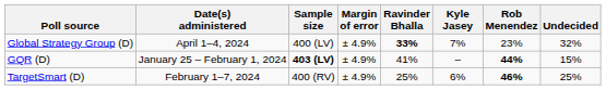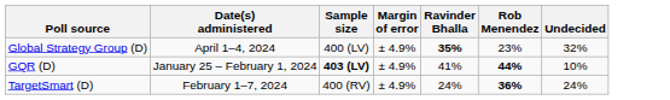 <table class="wikitable" style="font-size:90%;text-align:center;">
 <tr valign=bottom>
 <th>Poll source</th>
 <th>Date(s)<br>administered</th>
 <th>Sample<br>size</th>
 <th>Margin<br>of error</th>
 <th style="width:60px;">Ravinder<br>Bhalla</th>
-<th style="width:60px;">Kyle<br>Jasey</th>
 <th style="width:60px;">Rob<br>Menendez</th>
 <th>Undecided</th>
 </tr>
 <tr>
 <td style="text-align:left;"><a href='#'>Global Strategy Group</a> (D)</td>
 <td>April 1–4, 2024</td>
 <td>400 (LV)</td>
 <td>± 4.9%</td>
-<td><strong>33%</strong></td>
-<td>7%</td>
+<td><strong>35%</strong></td>
 <td>23%</td>
 <td>32%</td>
 </tr>
 <tr>
 <td style="text-align:left;"><a href='#'>GQR</a> (D)</td>
 <td>January 25 – February 1, 2024</td>
 <td><strong>403 (LV)</strong></td>
 <td>± 4.9%</td>
 <td>41%</td>
-<td>–</td>
 <td><strong>44%</strong></td>
-<td>15%</td>
+<td>10%</td>
 </tr>
 <tr>
 <td style="text-align:left;"><a href='#'>TargetSmart</a> (D)</td>
 <td>February 1–7, 2024</td>
 <td>400 (RV)</td>
 <td>± 4.9%</td>
-<td>25%</td>
-<td>6%</td>
-<td><strong>46%</strong></td>
-<td>25%</td>
+<td>24%</td>
+<td><strong>36%</strong></td>
+<td>24%</td>
 </tr>
 </table>
